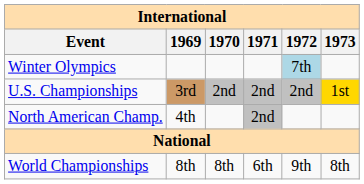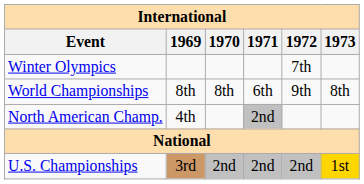 <table class="wikitable" style="text-align:center">
 <tr>
 <th style="background-color: #ffdead; " colspan=6 align=center>International</th>
 </tr>
 <tr>
 <th>Event</th>
 <th>1969</th>
 <th>1970</th>
 <th>1971</th>
 <th>1972</th>
 <th>1973</th>
 </tr>
 <tr>
 <td align=left><a href='#'>Winter Olympics</a></td>
 <td></td>
 <td></td>
 <td></td>
-<td style="background: lightblue;">7th</td>
+<td>7th</td>
 <td></td>
 </tr>
 <tr>
-<td align=left><a href='#'>U.S. Championships</a></td>
-<td bgcolor=cc9966>3rd</td>
-<td bgcolor=silver>2nd</td>
-<td bgcolor=silver>2nd</td>
-<td bgcolor=silver>2nd</td>
-<td bgcolor=gold>1st</td>
+<td align=left><a href='#'>World Championships</a></td>
+<td>8th</td>
+<td>8th</td>
+<td>6th</td>
+<td>9th</td>
+<td>8th</td>
 </tr>
 <tr>
 <td align=left><a href='#'>North American Champ.</a></td>
 <td>4th</td>
 <td></td>
 <td bgcolor=silver>2nd</td>
 <td></td>
 <td></td>
 </tr>
 <tr>
 <th style="background-color: #ffdead; " colspan=6 align=center>National</th>
 </tr>
 <tr>
-<td align=left><a href='#'>World Championships</a></td>
-<td>8th</td>
-<td>8th</td>
-<td>6th</td>
-<td>9th</td>
-<td>8th</td>
+<td align=left><a href='#'>U.S. Championships</a></td>
+<td bgcolor=cc9966>3rd</td>
+<td bgcolor=silver>2nd</td>
+<td bgcolor=silver>2nd</td>
+<td bgcolor=silver>2nd</td>
+<td bgcolor=gold>1st</td>
 </tr>
 </table>
